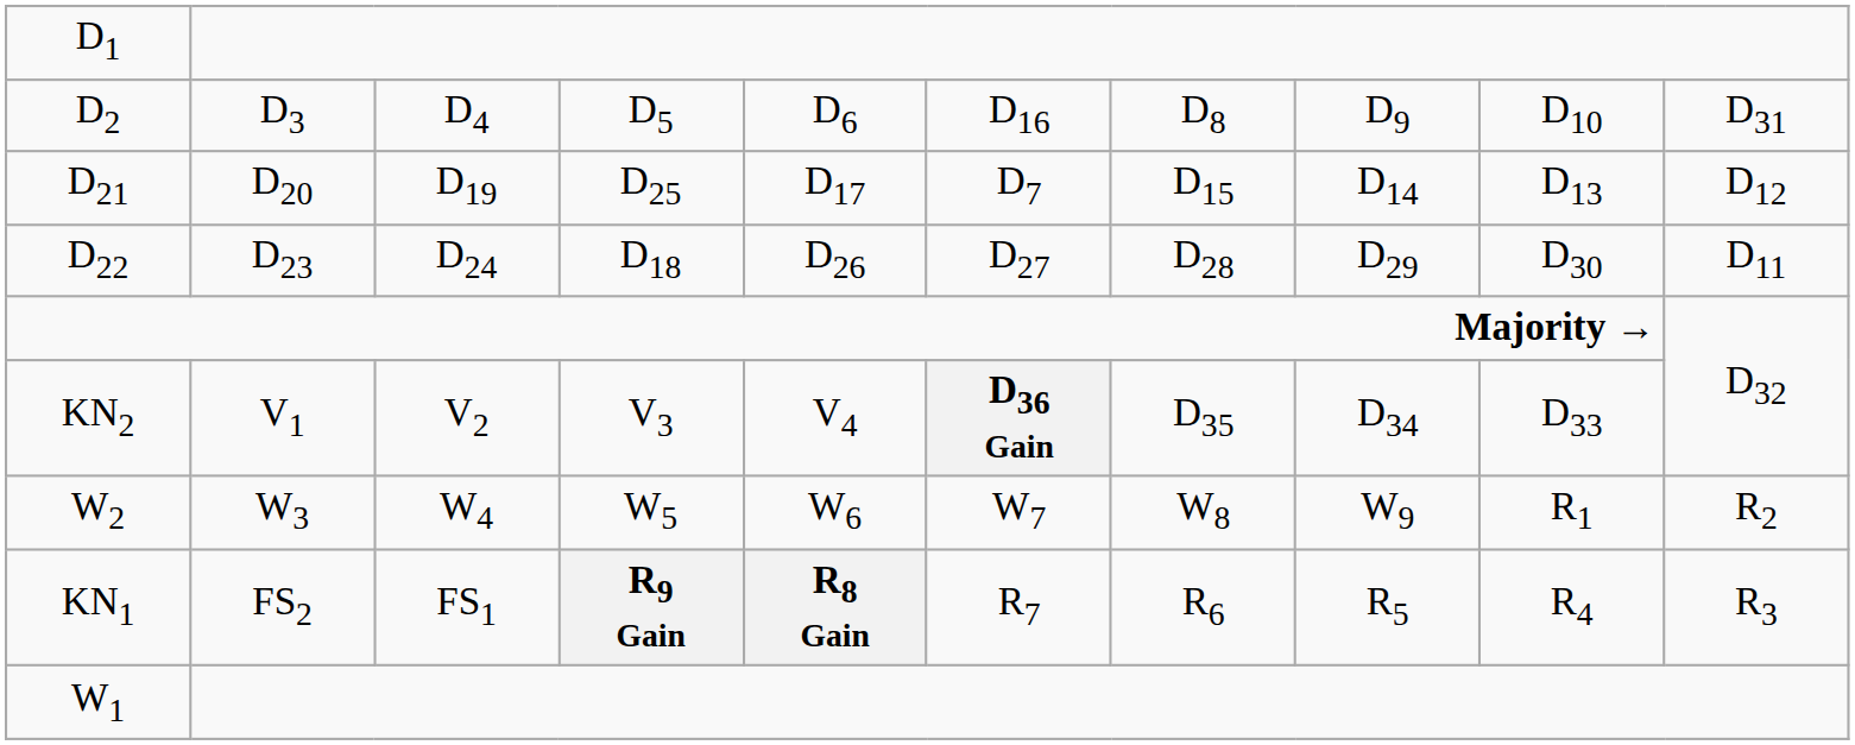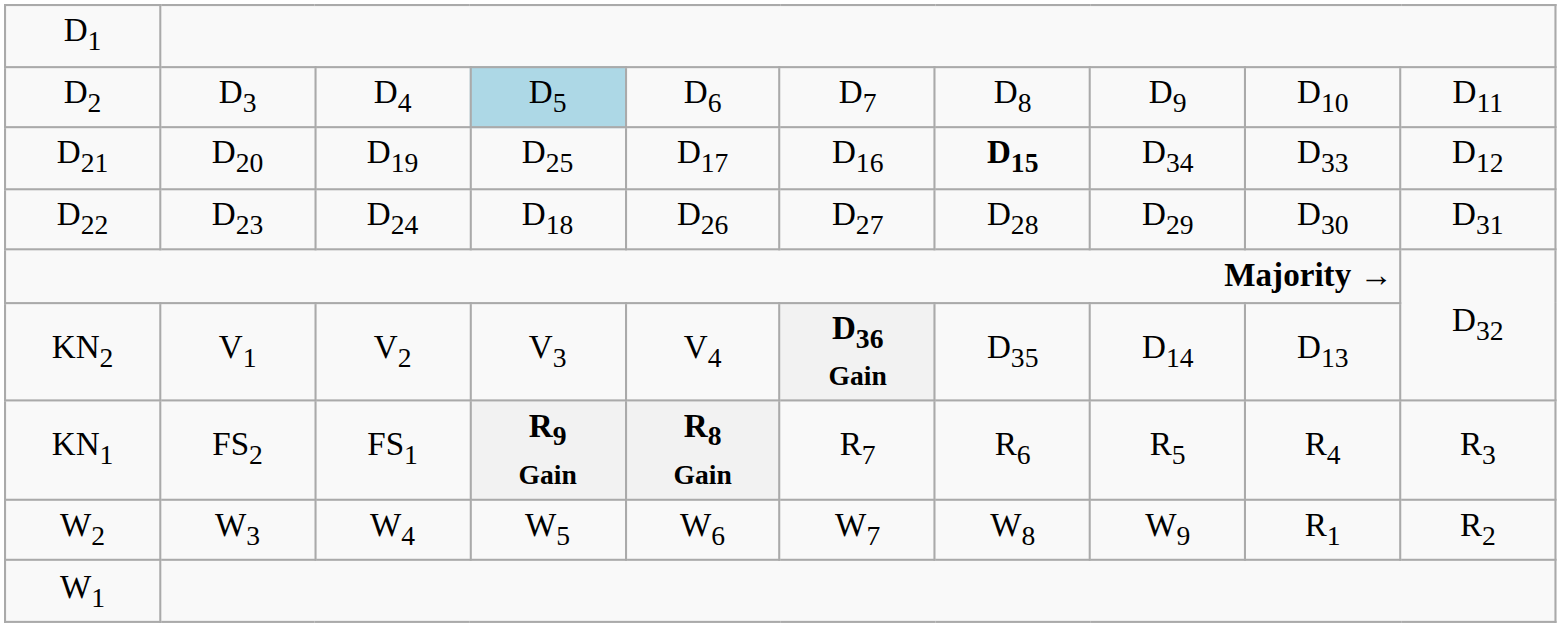 <table class="wikitable" style="text-align:center" width=750px>
 <tr>
 <td>D<sub>1</sub></td>
 <td colspan=9></td>
 </tr>
 <tr>
 <td width=50px >D<sub>2</sub></td>
 <td width=50px >D<sub>3</sub></td>
 <td width=50px >D<sub>4</sub></td>
-<td width=50px >D<sub>5</sub></td>
+<td width=50px  style="background: lightblue;">D<sub>5</sub></td>
 <td width=50px >D<sub>6</sub></td>
-<td>D<sub>16</sub></td>
+<td width=50px >D<sub>7</sub></td>
 <td width=50px >D<sub>8</sub></td>
 <td width=50px >D<sub>9</sub></td>
 <td width=50px >D<sub>10</sub></td>
-<td>D<sub>31</sub></td>
+<td width=50px >D<sub>11</sub></td>
 </tr>
 <tr>
 <td>D<sub>21</sub></td>
 <td>D<sub>20</sub></td>
 <td>D<sub>19</sub></td>
 <td>D<sub>25</sub></td>
 <td>D<sub>17</sub></td>
-<td width=50px >D<sub>7</sub></td>
-<td>D<sub>15</sub></td>
-<td>D<sub>14</sub></td>
-<td>D<sub>13</sub></td>
+<td>D<sub>16</sub></td>
+<td><strong>D<sub>15</sub></strong></td>
+<td>D<sub>34</sub></td>
+<td>D<sub>33</sub></td>
 <td>D<sub>12</sub></td>
 </tr>
 <tr>
 <td>D<sub>22</sub></td>
 <td>D<sub>23</sub></td>
 <td>D<sub>24</sub></td>
 <td>D<sub>18</sub></td>
 <td>D<sub>26</sub></td>
 <td>D<sub>27</sub></td>
 <td>D<sub>28</sub></td>
 <td>D<sub>29</sub></td>
 <td>D<sub>30</sub></td>
-<td width=50px >D<sub>11</sub></td>
+<td>D<sub>31</sub></td>
 </tr>
 <tr>
 <td colspan=9 align=right><strong>Majority →</strong></td>
 <td rowspan=2 >D<sub>32</sub></td>
 </tr>
 <tr>
 <td>KN<sub>2</sub></td>
 <td>V<sub>1</sub></td>
 <td>V<sub>2</sub></td>
 <td>V<sub>3</sub></td>
 <td>V<sub>4</sub></td>
 <th>D<sub>36</sub><br><small>Gain</small></th>
 <td>D<sub>35</sub></td>
-<td>D<sub>34</sub></td>
-<td>D<sub>33</sub></td>
+<td>D<sub>14</sub></td>
+<td>D<sub>13</sub></td>
+</tr>
+<tr>
+<td>KN<sub>1</sub></td>
+<td>FS<sub>2</sub></td>
+<td>FS<sub>1</sub></td>
+<th>R<sub>9</sub><br><small>Gain</small></th>
+<th>R<sub>8</sub><br><small>Gain</small></th>
+<td>R<sub>7</sub></td>
+<td>R<sub>6</sub></td>
+<td>R<sub>5</sub></td>
+<td>R<sub>4</sub></td>
+<td>R<sub>3</sub></td>
 </tr>
 <tr>
 <td>W<sub>2</sub></td>
 <td>W<sub>3</sub></td>
 <td>W<sub>4</sub></td>
 <td>W<sub>5</sub></td>
 <td>W<sub>6</sub></td>
 <td>W<sub>7</sub></td>
 <td>W<sub>8</sub></td>
 <td>W<sub>9</sub></td>
 <td>R<sub>1</sub></td>
 <td>R<sub>2</sub></td>
 </tr>
 <tr>
-<td>KN<sub>1</sub></td>
-<td>FS<sub>2</sub></td>
-<td>FS<sub>1</sub></td>
-<th>R<sub>9</sub><br><small>Gain</small></th>
-<th>R<sub>8</sub><br><small>Gain</small></th>
-<td>R<sub>7</sub></td>
-<td>R<sub>6</sub></td>
-<td>R<sub>5</sub></td>
-<td>R<sub>4</sub></td>
-<td>R<sub>3</sub></td>
-</tr>
-<tr>
 <td>W<sub>1</sub></td>
 <td colspan=9></td>
 </tr>
 </table>
